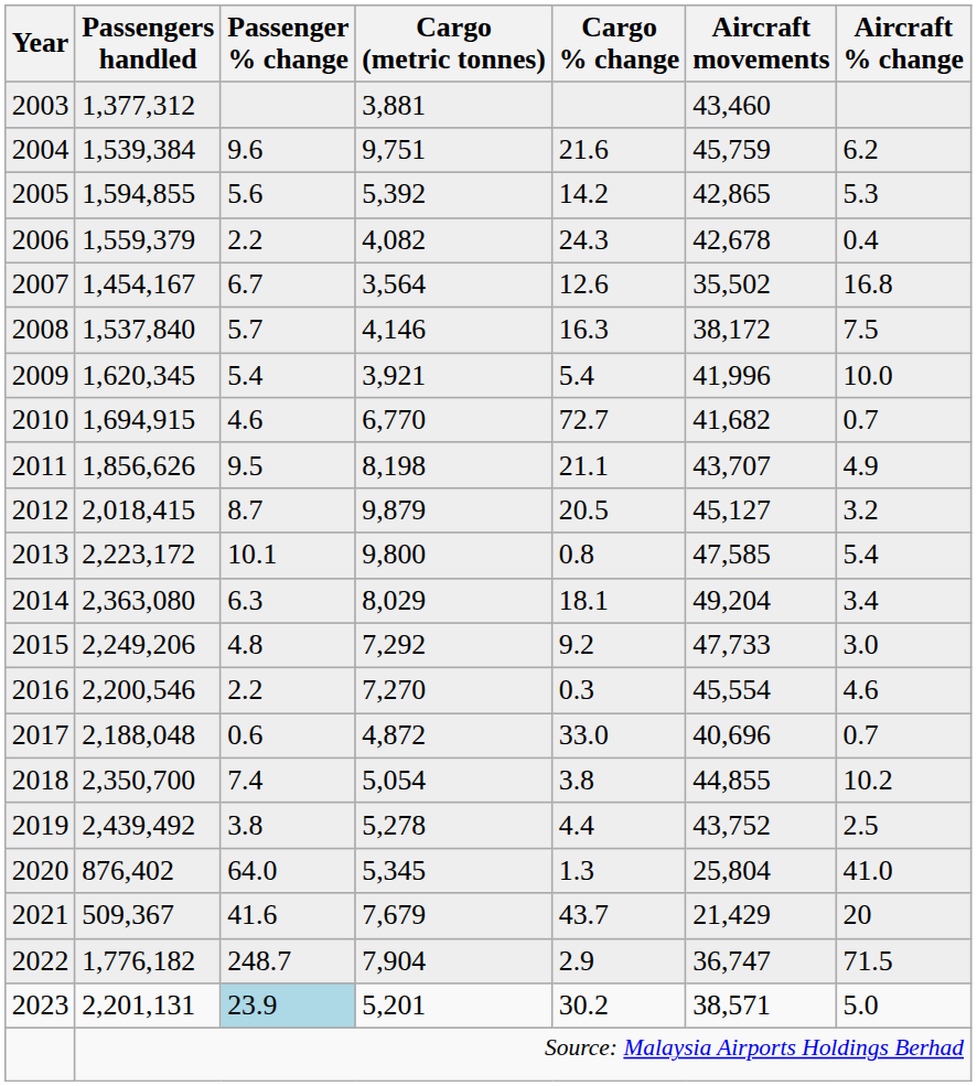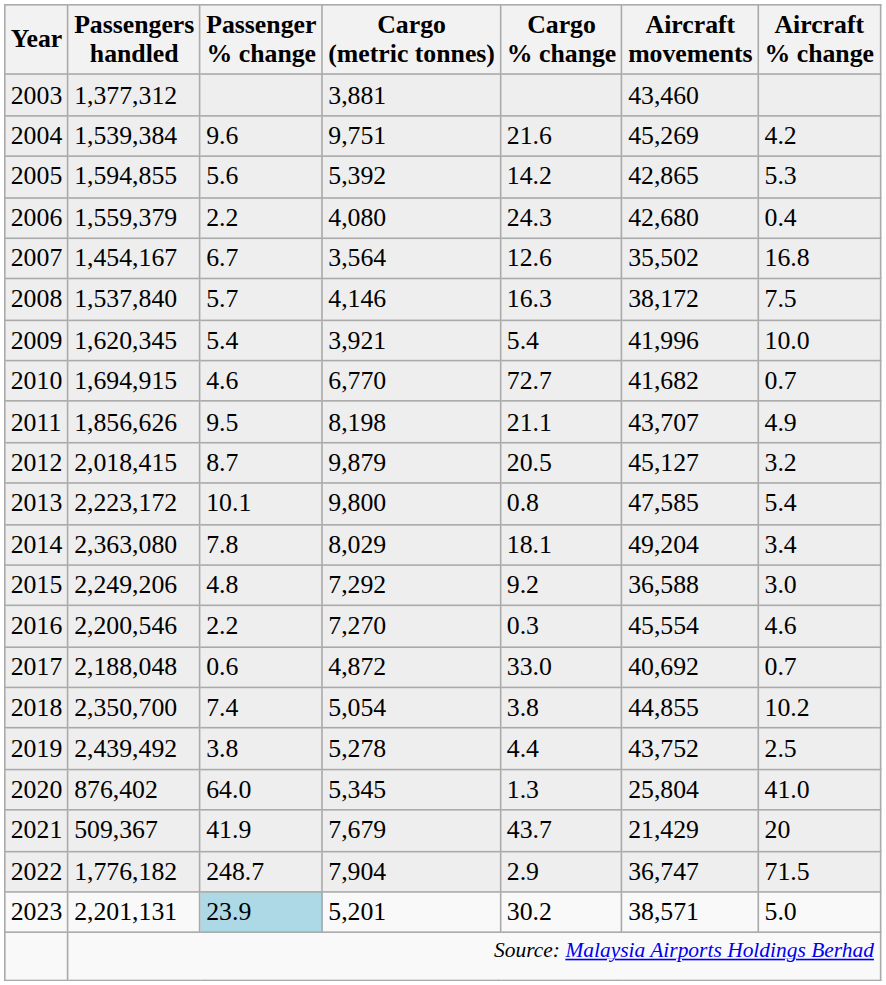 <table class="wikitable sortable" style="padding:0.5em;">
 <tr>
 <th>Year</th>
 <th>Passengers<br>handled</th>
 <th>Passenger<br>% change</th>
 <th>Cargo<br>(metric tonnes)</th>
 <th>Cargo<br>% change</th>
 <th>Aircraft<br>movements</th>
 <th>Aircraft<br>% change</th>
 </tr>
 <tr style="background:#eee;">
 <td>2003</td>
 <td>1,377,312</td>
 <td></td>
 <td>3,881</td>
 <td></td>
 <td>43,460</td>
 <td></td>
 </tr>
 <tr style="background:#eee;">
 <td>2004</td>
 <td>1,539,384</td>
 <td> 9.6</td>
 <td>9,751</td>
 <td> 21.6</td>
-<td>45,759</td>
-<td> 6.2</td>
+<td>45,269</td>
+<td> 4.2</td>
 </tr>
 <tr style="background:#eee;">
 <td>2005</td>
 <td>1,594,855</td>
 <td> 5.6</td>
 <td>5,392</td>
 <td> 14.2</td>
 <td>42,865</td>
 <td> 5.3</td>
 </tr>
 <tr style="background:#eee;">
 <td>2006</td>
 <td>1,559,379</td>
 <td> 2.2</td>
-<td>4,082</td>
+<td>4,080</td>
 <td> 24.3</td>
-<td>42,678</td>
+<td>42,680</td>
 <td> 0.4</td>
 </tr>
 <tr style="background:#eee;">
 <td>2007</td>
 <td>1,454,167</td>
 <td> 6.7</td>
 <td>3,564</td>
 <td> 12.6</td>
 <td>35,502</td>
 <td> 16.8</td>
 </tr>
 <tr style="background:#eee;">
 <td>2008</td>
 <td>1,537,840</td>
 <td> 5.7</td>
 <td>4,146</td>
 <td> 16.3</td>
 <td>38,172</td>
 <td> 7.5</td>
 </tr>
 <tr style="background:#eee;">
 <td>2009</td>
 <td>1,620,345</td>
 <td> 5.4</td>
 <td>3,921</td>
 <td> 5.4</td>
 <td>41,996</td>
 <td> 10.0</td>
 </tr>
 <tr style="background:#eee;">
 <td>2010</td>
 <td>1,694,915</td>
 <td> 4.6</td>
 <td>6,770</td>
 <td> 72.7</td>
 <td>41,682</td>
 <td> 0.7</td>
 </tr>
 <tr style="background:#eee;">
 <td>2011</td>
 <td>1,856,626</td>
 <td> 9.5</td>
 <td>8,198</td>
 <td> 21.1</td>
 <td>43,707</td>
 <td> 4.9</td>
 </tr>
 <tr style="background:#eee;">
 <td>2012</td>
 <td>2,018,415</td>
 <td> 8.7</td>
 <td>9,879</td>
 <td> 20.5</td>
 <td>45,127</td>
 <td> 3.2</td>
 </tr>
 <tr style="background:#eee;">
 <td>2013</td>
 <td>2,223,172</td>
 <td> 10.1</td>
 <td>9,800</td>
 <td> 0.8</td>
 <td>47,585</td>
 <td> 5.4</td>
 </tr>
 <tr style="background:#eee;">
 <td>2014</td>
 <td>2,363,080</td>
-<td> 6.3</td>
+<td> 7.8</td>
 <td>8,029</td>
 <td> 18.1</td>
 <td>49,204</td>
 <td> 3.4</td>
 </tr>
 <tr style="background:#eee;">
 <td>2015</td>
 <td>2,249,206</td>
 <td> 4.8</td>
 <td>7,292</td>
 <td> 9.2</td>
-<td>47,733</td>
+<td>36,588</td>
 <td> 3.0</td>
 </tr>
 <tr style="background:#eee;">
 <td>2016</td>
 <td>2,200,546</td>
 <td> 2.2</td>
 <td>7,270</td>
 <td> 0.3</td>
 <td>45,554</td>
 <td> 4.6</td>
 </tr>
 <tr style="background:#eee;">
 <td>2017</td>
 <td>2,188,048</td>
 <td> 0.6</td>
 <td>4,872</td>
 <td> 33.0</td>
-<td>40,696</td>
+<td>40,692</td>
 <td> 0.7</td>
 </tr>
 <tr style="background:#eee;">
 <td>2018</td>
 <td>2,350,700</td>
 <td> 7.4</td>
 <td>5,054</td>
 <td> 3.8</td>
 <td>44,855</td>
 <td> 10.2</td>
 </tr>
 <tr style="background:#eee;">
 <td>2019</td>
 <td>2,439,492</td>
 <td> 3.8</td>
 <td>5,278</td>
 <td> 4.4</td>
 <td>43,752</td>
 <td> 2.5</td>
 </tr>
 <tr style="background:#eee;">
 <td>2020</td>
 <td>876,402</td>
 <td> 64.0</td>
 <td>5,345</td>
 <td> 1.3</td>
 <td>25,804</td>
 <td> 41.0</td>
 </tr>
 <tr style="background:#eee;">
 <td>2021</td>
 <td>509,367</td>
-<td> 41.6</td>
+<td> 41.9</td>
 <td>7,679</td>
 <td> 43.7</td>
 <td>21,429</td>
 <td> 20</td>
 </tr>
 <tr style="background:#eee;">
 <td>2022</td>
 <td>1,776,182</td>
 <td> 248.7</td>
 <td>7,904</td>
 <td> 2.9</td>
 <td>36,747</td>
 <td> 71.5</td>
 </tr>
 <tr>
 <td>2023</td>
 <td>2,201,131</td>
 <td style="background: lightblue;"> 23.9</td>
 <td>5,201</td>
 <td> 30.2</td>
 <td>38,571</td>
 <td> 5.0</td>
 </tr>
 <tr>
 <td></td>
 <td colspan="7" style="text-align:right;"><sup><em>Source: <a href='#'>Malaysia Airports Holdings Berhad</a></em></sup></td>
 </tr>
 </table>
